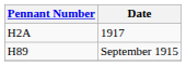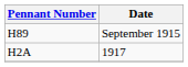 <table class="wikitable" style="text-align:left">
 <tr>
 <th><a href='#'>Pennant Number</a></th>
 <th>Date</th>
 </tr>
 <tr>
+<td>H89</td>
+<td>September 1915</td>
+</tr>
+<tr>
 <td>H2A</td>
 <td>1917</td>
 </tr>
 <tr>
-<td>H89</td>
-<td>September 1915</td>
-</tr>
-<tr>
 </tr>
 </table>
